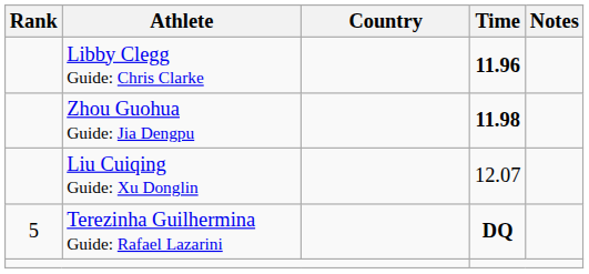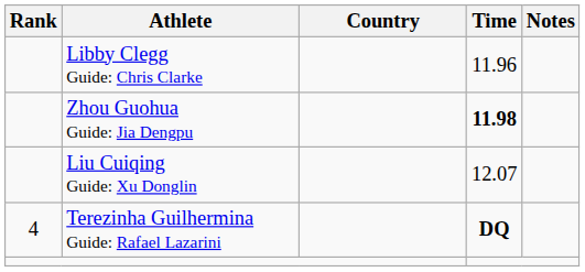 <table class="wikitable sortable" style="text-align:center">
 <tr>
 <th>Rank</th>
 <th style="width:180px">Athlete</th>
 <th style="width:125px">Country</th>
 <th>Time</th>
 <th>Notes</th>
 </tr>
 <tr>
 <td></td>
 <td style="text-align:left;"><a href='#'>Libby Clegg </a><br><small>Guide: <a href='#'>Chris Clarke</a></small></td>
 <td style="text-align:left;"></td>
-<td><strong>11.96</strong></td>
+<td>11.96</td>
 <td></td>
 </tr>
 <tr>
 <td></td>
 <td style="text-align:left;"><a href='#'>Zhou Guohua</a><br><small>Guide: <a href='#'>Jia Dengpu</a></small></td>
 <td style="text-align:left;"></td>
 <td><strong>11.98</strong></td>
 <td></td>
 </tr>
 <tr>
 <td></td>
 <td style="text-align:left;"><a href='#'>Liu Cuiqing</a><br><small>Guide: <a href='#'>Xu Donglin</a></small></td>
 <td style="text-align:left;"></td>
 <td>12.07</td>
 <td></td>
 </tr>
 <tr>
-<td>5</td>
+<td>4</td>
 <td style="text-align:left;"><a href='#'>Terezinha Guilhermina</a><br><small>Guide: <a href='#'>Rafael Lazarini</a></small></td>
 <td style="text-align:left;"></td>
 <td><strong>DQ</strong></td>
 <td></td>
 </tr>
 <tr class="sortbottom">
 <td colspan="3"></td>
 <td colspan="2"></td>
 </tr>
 </table>
